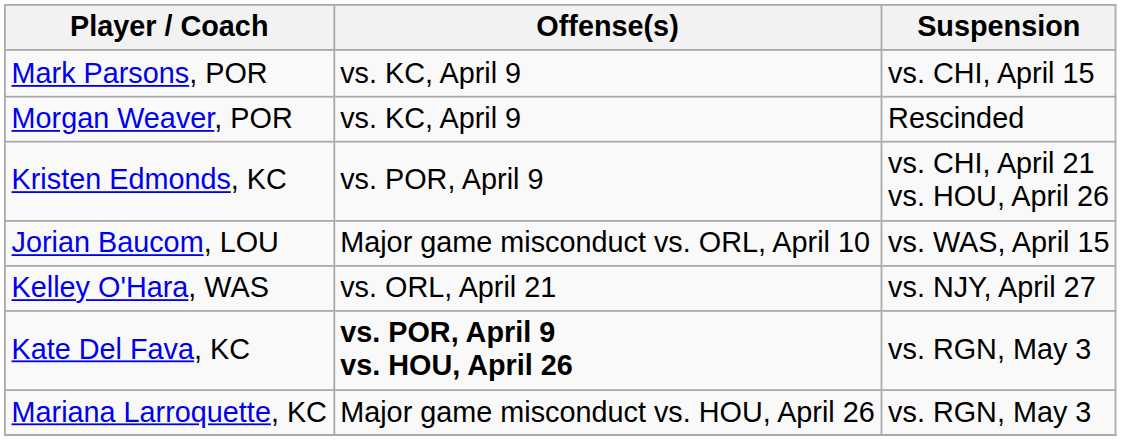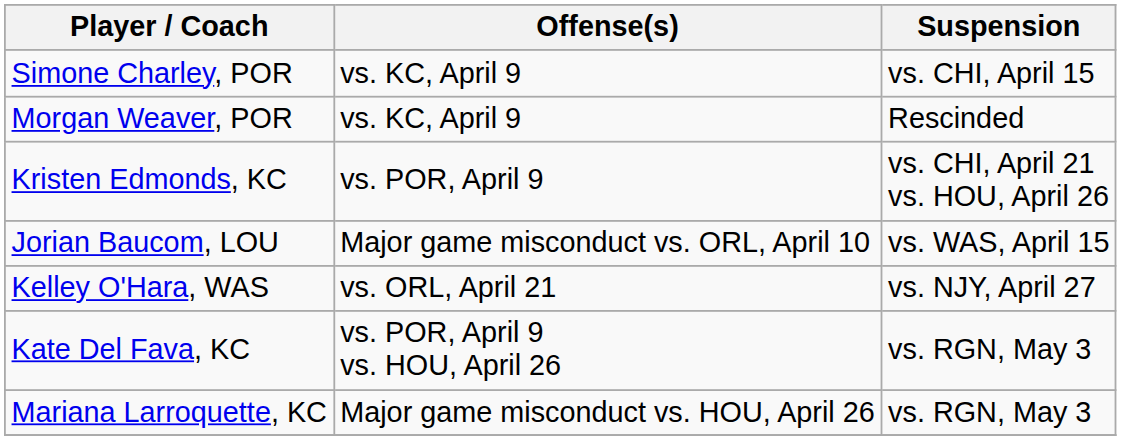 <table class="wikitable sortable plainrowheaders">
 <tr>
 <th>Player / Coach</th>
 <th>Offense(s)</th>
 <th>Suspension</th>
 </tr>
 <tr>
-<td> <a href='#'>Mark Parsons</a>, POR</td>
+<td> <a href='#'>Simone Charley</a>, POR</td>
 <td> vs. KC, April 9</td>
 <td>vs. CHI, April 15</td>
 </tr>
 <tr>
 <td> <a href='#'>Morgan Weaver</a>, POR</td>
 <td> vs. KC, April 9</td>
 <td>Rescinded</td>
 </tr>
 <tr>
 <td> <a href='#'>Kristen Edmonds</a>, KC</td>
 <td> vs. POR, April 9</td>
 <td>vs. CHI, April 21<br>vs. HOU, April 26</td>
 </tr>
 <tr>
 <td> <a href='#'>Jorian Baucom</a>, LOU</td>
 <td>Major game misconduct vs. ORL, April 10</td>
 <td>vs. WAS, April 15</td>
 </tr>
 <tr>
 <td> <a href='#'>Kelley O'Hara</a>, WAS</td>
 <td> vs. ORL, April 21</td>
 <td>vs. NJY, April 27</td>
 </tr>
 <tr>
 <td> <a href='#'>Kate Del Fava</a>, KC</td>
-<td><strong> vs. POR, April 9<br> vs. HOU, April 26</strong></td>
+<td> vs. POR, April 9<br> vs. HOU, April 26</td>
 <td>vs. RGN, May 3</td>
 </tr>
 <tr>
 <td> <a href='#'>Mariana Larroquette</a>, KC</td>
 <td>Major game misconduct vs. HOU, April 26</td>
 <td>vs. RGN, May 3</td>
 </tr>
 <tr>
 </tr>
 </table>
